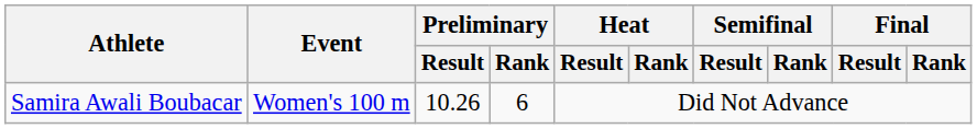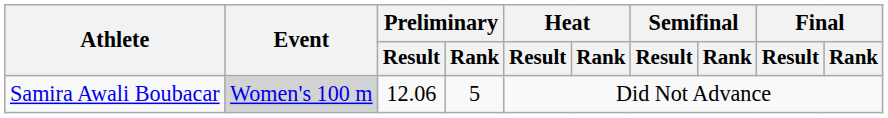 <table class="wikitable" style="font-size:90%">
 <tr>
 <th rowspan="2">Athlete</th>
 <th rowspan="2">Event</th>
 <th colspan="2">Preliminary</th>
 <th colspan="2">Heat</th>
 <th colspan="2">Semifinal</th>
 <th colspan="2">Final</th>
 </tr>
 <tr style="font-size:95%">
 <th>Result</th>
 <th>Rank</th>
 <th>Result</th>
 <th>Rank</th>
 <th>Result</th>
 <th>Rank</th>
 <th>Result</th>
 <th>Rank</th>
 </tr>
 <tr align=center>
 <td align=left><a href='#'>Samira Awali Boubacar</a></td>
-<td align=left><a href='#'>Women's 100 m</a></td>
-<td>10.26</td>
-<td>6</td>
+<td align=left style="background: lightgrey;"><a href='#'>Women's 100 m</a></td>
+<td>12.06</td>
+<td>5</td>
 <td colspan=6>Did Not Advance</td>
 </tr>
 </table>
